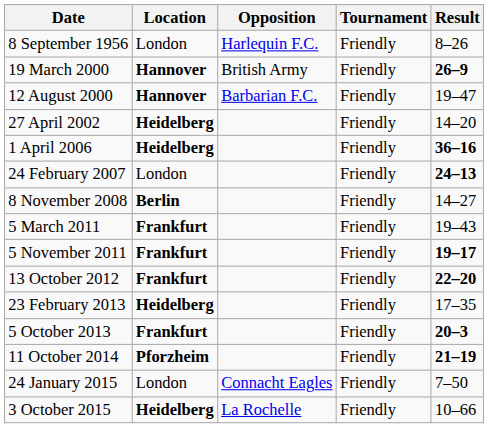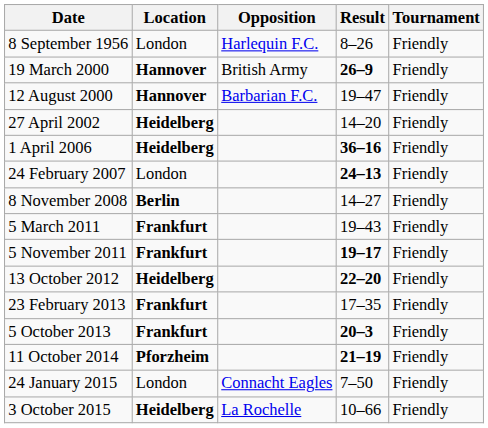 <table class="wikitable">
 <tr style="text-align:left;">
 <th>Date</th>
 <th>Location</th>
 <th>Opposition</th>
+<th>Result</th>
 <th>Tournament</th>
-<th>Result</th>
 </tr>
 <tr>
 <td>8 September 1956</td>
 <td>London</td>
 <td><a href='#'>Harlequin F.C.</a></td>
+<td>8–26</td>
 <td>Friendly</td>
-<td>8–26</td>
 </tr>
 <tr>
 <td>19 March 2000</td>
 <td><strong>Hannover</strong></td>
 <td> British Army</td>
+<td><strong>26–9</strong></td>
 <td>Friendly</td>
-<td><strong>26–9</strong></td>
 </tr>
 <tr>
 <td>12 August 2000</td>
 <td><strong>Hannover</strong></td>
 <td><a href='#'>Barbarian F.C.</a></td>
+<td>19–47</td>
 <td>Friendly</td>
-<td>19–47</td>
 </tr>
 <tr>
 <td>27 April 2002</td>
 <td><strong>Heidelberg</strong></td>
 <td></td>
+<td>14–20</td>
 <td>Friendly</td>
-<td>14–20</td>
 </tr>
 <tr>
 <td>1 April 2006</td>
 <td><strong>Heidelberg</strong></td>
 <td></td>
+<td><strong>36–16</strong></td>
 <td>Friendly</td>
-<td><strong>36–16</strong></td>
 </tr>
 <tr>
 <td>24 February 2007</td>
 <td>London</td>
 <td></td>
+<td><strong>24–13</strong></td>
 <td>Friendly</td>
-<td><strong>24–13</strong></td>
 </tr>
 <tr>
 <td>8 November 2008</td>
 <td><strong>Berlin</strong></td>
 <td></td>
+<td>14–27</td>
 <td>Friendly</td>
-<td>14–27</td>
 </tr>
 <tr>
 <td>5 March 2011</td>
 <td><strong>Frankfurt</strong></td>
 <td></td>
+<td>19–43</td>
 <td>Friendly</td>
-<td>19–43</td>
 </tr>
 <tr>
 <td>5 November 2011</td>
 <td><strong>Frankfurt</strong></td>
 <td></td>
+<td><strong>19–17</strong></td>
 <td>Friendly</td>
-<td><strong>19–17</strong></td>
 </tr>
 <tr>
 <td>13 October 2012</td>
-<td><strong>Frankfurt</strong></td>
+<td><strong>Heidelberg</strong></td>
 <td></td>
+<td><strong>22–20</strong></td>
 <td>Friendly</td>
-<td><strong>22–20</strong></td>
 </tr>
 <tr>
 <td>23 February 2013</td>
-<td><strong>Heidelberg</strong></td>
+<td><strong>Frankfurt</strong></td>
 <td></td>
+<td>17–35</td>
 <td>Friendly</td>
-<td>17–35</td>
 </tr>
 <tr>
 <td>5 October 2013</td>
 <td><strong>Frankfurt</strong></td>
 <td></td>
+<td><strong>20–3</strong></td>
 <td>Friendly</td>
-<td><strong>20–3</strong></td>
 </tr>
 <tr>
 <td>11 October 2014</td>
 <td><strong>Pforzheim</strong></td>
 <td></td>
+<td><strong>21–19</strong></td>
 <td>Friendly</td>
-<td><strong>21–19</strong></td>
 </tr>
 <tr>
 <td>24 January 2015</td>
 <td>London</td>
 <td><a href='#'>Connacht Eagles</a></td>
+<td>7–50</td>
 <td>Friendly</td>
-<td>7–50</td>
 </tr>
 <tr>
 <td>3 October 2015</td>
 <td><strong>Heidelberg</strong></td>
 <td><a href='#'>La Rochelle</a></td>
+<td>10–66</td>
 <td>Friendly</td>
-<td>10–66</td>
 </tr>
 </table>
